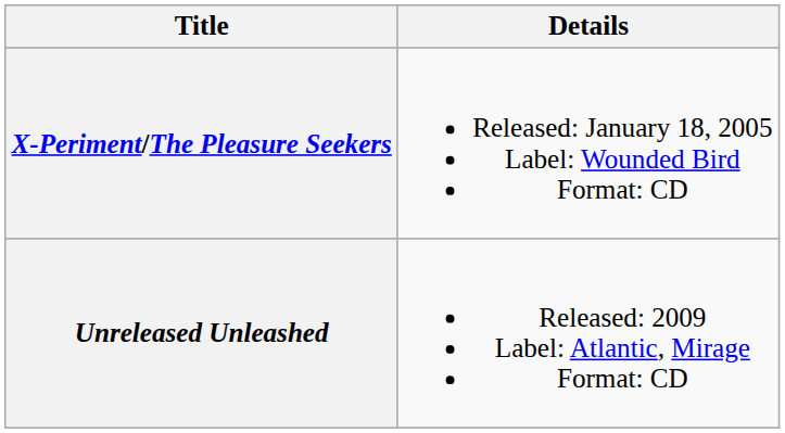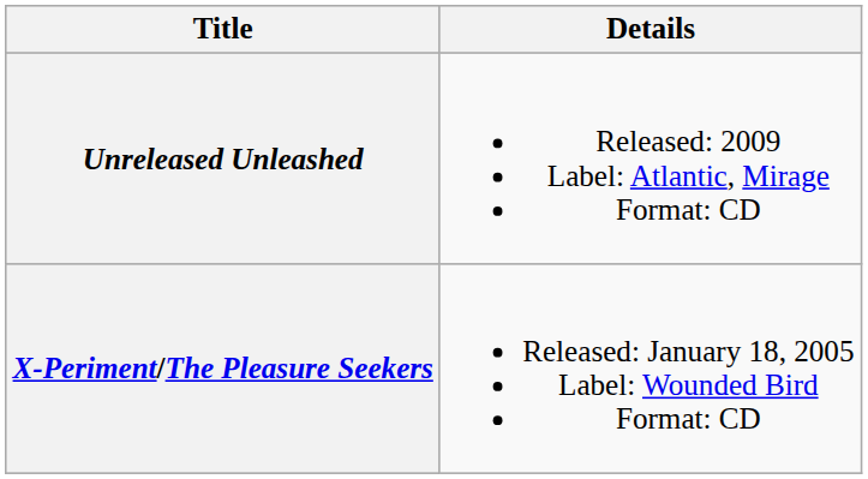 <table class="wikitable plainrowheaders" style="text-align:center;" border="1">
 <tr>
 <th scope="col">Title</th>
 <th scope="col">Details</th>
 </tr>
 <tr>
+<th scope="row"><em>Unreleased Unleashed</em></th>
+<td><br><ul><li>Released: 2009</li><li>Label: <a href='#'>Atlantic</a>, <a href='#'>Mirage</a></li><li>Format: CD</li></ul></td>
+</tr>
+<tr>
 <th scope="row"><em><a href='#'>X-Periment</a></em>/<em><a href='#'>The Pleasure Seekers</a></em></th>
 <td><br><ul><li>Released: January 18, 2005</li><li>Label: <a href='#'>Wounded Bird</a></li><li>Format: CD</li></ul></td>
 </tr>
-<tr>
-<th scope="row"><em>Unreleased Unleashed</em></th>
-<td><br><ul><li>Released: 2009</li><li>Label: <a href='#'>Atlantic</a>, <a href='#'>Mirage</a></li><li>Format: CD</li></ul></td>
-</tr>
 </table>
